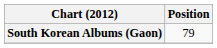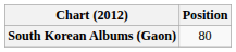 <table class="wikitable plainrowheaders" style="text-align:center">
 <tr>
 <th scope="col">Chart (2012)</th>
 <th scope="col">Position</th>
 </tr>
 <tr>
 <th scope="row">South Korean Albums (Gaon)</th>
-<td>79</td>
+<td>80</td>
 </tr>
 <tr>
 </tr>
 </table>
